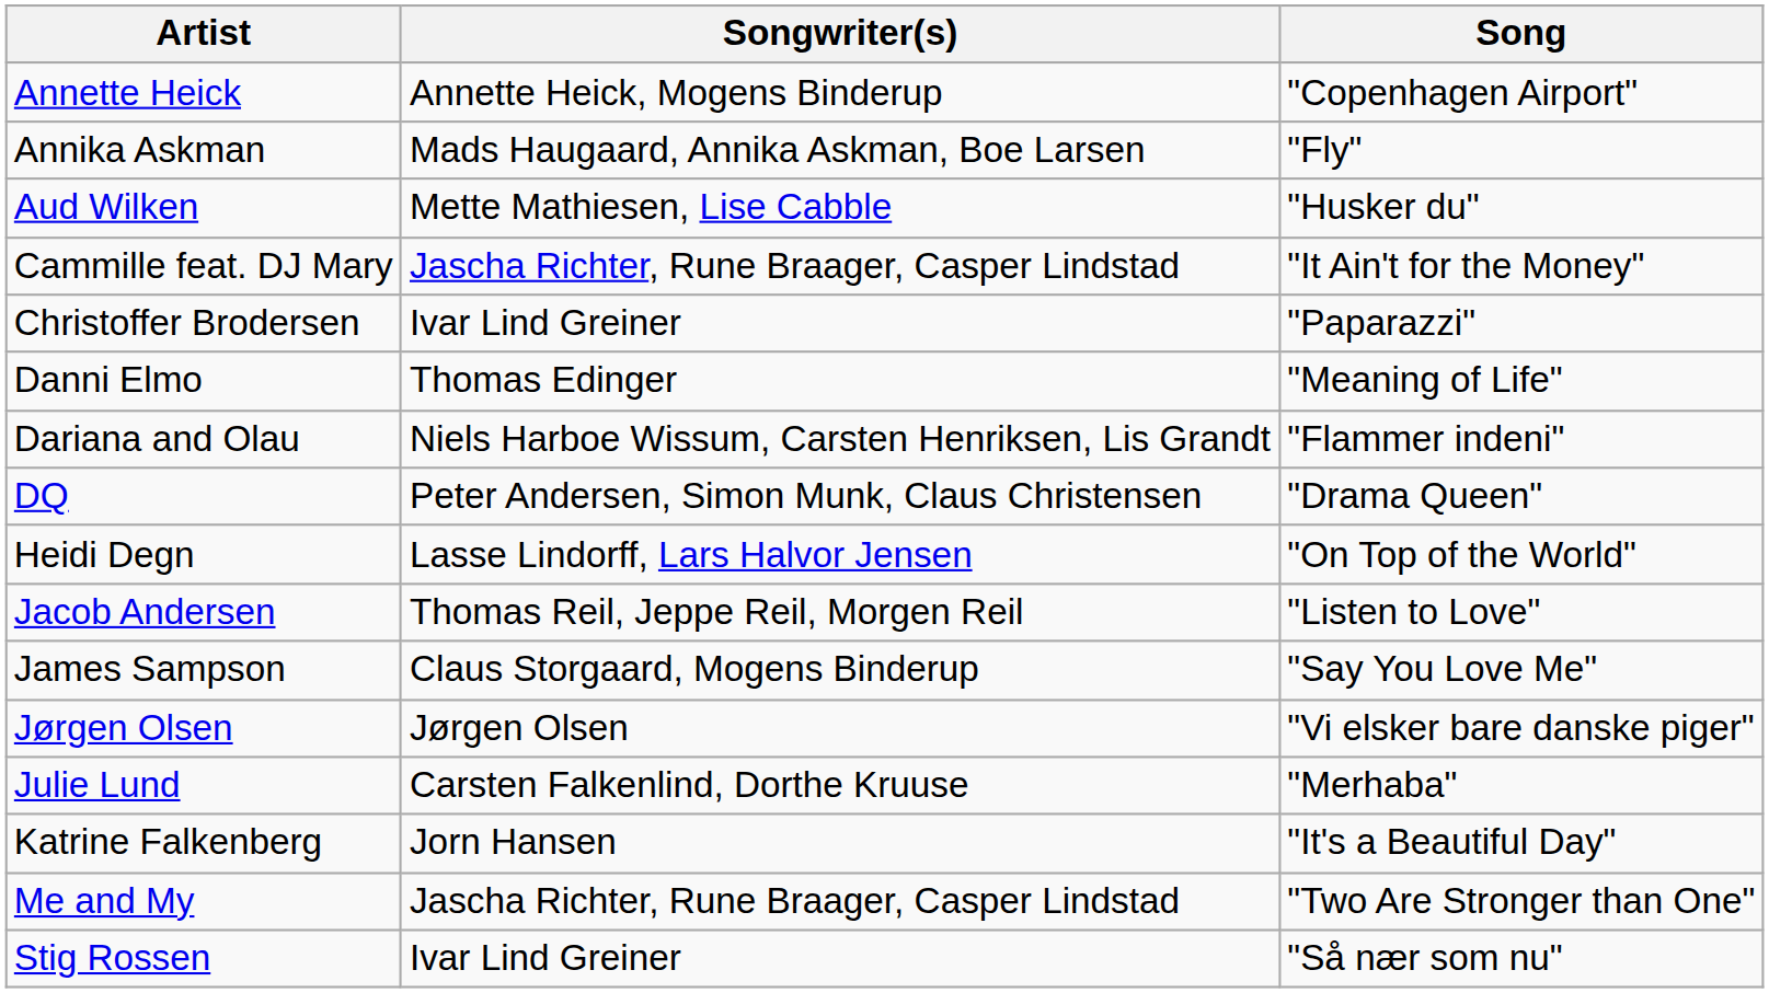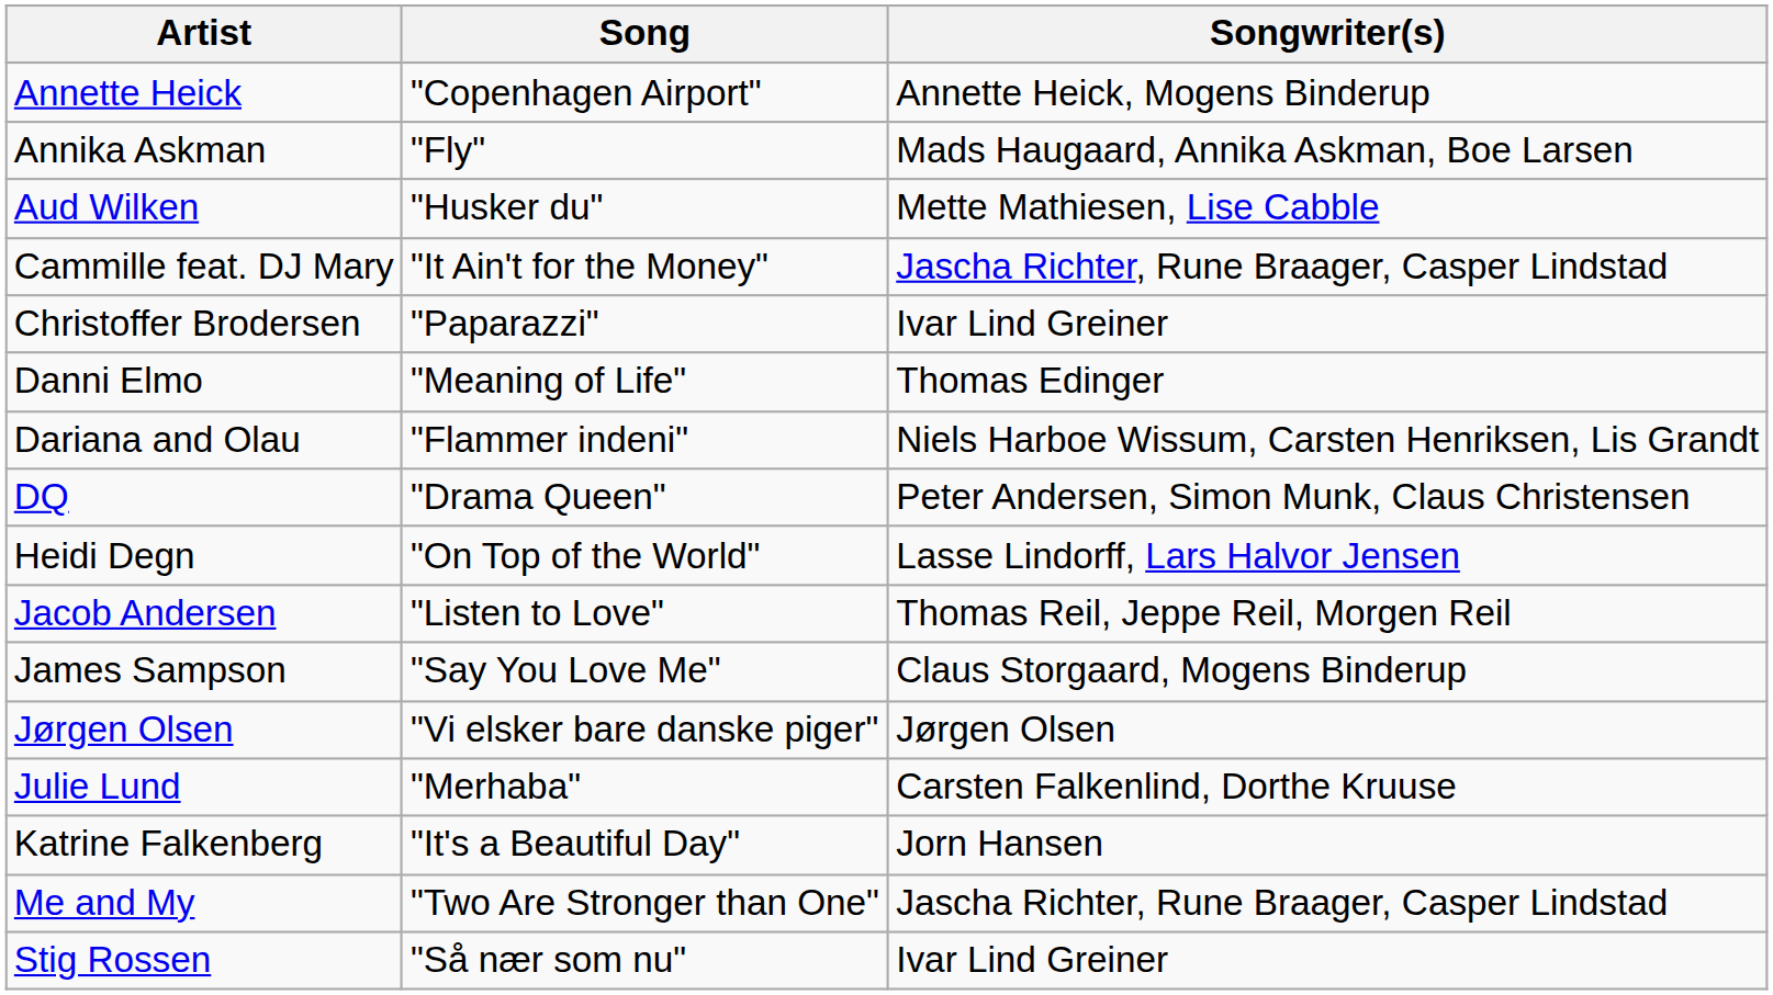 <table class="sortable wikitable" style="margin: 1em auto 1em auto">
 <tr>
 <th>Artist</th>
+<th>Song</th>
 <th>Songwriter(s)</th>
-<th>Song</th>
 </tr>
 <tr>
 <td><a href='#'>Annette Heick</a></td>
+<td>"Copenhagen Airport"</td>
 <td>Annette Heick, Mogens Binderup</td>
-<td>"Copenhagen Airport"</td>
 </tr>
 <tr>
 <td>Annika Askman</td>
+<td>"Fly"</td>
 <td>Mads Haugaard, Annika Askman, Boe Larsen</td>
-<td>"Fly"</td>
 </tr>
 <tr>
 <td><a href='#'>Aud Wilken</a></td>
+<td>"Husker du"</td>
 <td>Mette Mathiesen, <a href='#'>Lise Cabble</a></td>
-<td>"Husker du"</td>
 </tr>
 <tr>
 <td>Cammille feat. DJ Mary</td>
+<td>"It Ain't for the Money"</td>
 <td><a href='#'>Jascha Richter</a>, Rune Braager, Casper Lindstad</td>
-<td>"It Ain't for the Money"</td>
 </tr>
 <tr>
 <td>Christoffer Brodersen</td>
+<td>"Paparazzi"</td>
 <td>Ivar Lind Greiner</td>
-<td>"Paparazzi"</td>
 </tr>
 <tr>
 <td>Danni Elmo</td>
+<td>"Meaning of Life"</td>
 <td>Thomas Edinger</td>
-<td>"Meaning of Life"</td>
 </tr>
 <tr>
 <td>Dariana and Olau</td>
+<td>"Flammer indeni"</td>
 <td>Niels Harboe Wissum, Carsten Henriksen, Lis Grandt</td>
-<td>"Flammer indeni"</td>
 </tr>
 <tr>
 <td><a href='#'>DQ</a></td>
+<td>"Drama Queen"</td>
 <td>Peter Andersen, Simon Munk, Claus Christensen</td>
-<td>"Drama Queen"</td>
 </tr>
 <tr>
 <td>Heidi Degn</td>
+<td>"On Top of the World"</td>
 <td>Lasse Lindorff, <a href='#'>Lars Halvor Jensen</a></td>
-<td>"On Top of the World"</td>
 </tr>
 <tr>
 <td><a href='#'>Jacob Andersen</a></td>
+<td>"Listen to Love"</td>
 <td>Thomas Reil, Jeppe Reil, Morgen Reil</td>
-<td>"Listen to Love"</td>
 </tr>
 <tr>
 <td>James Sampson</td>
+<td>"Say You Love Me"</td>
 <td>Claus Storgaard, Mogens Binderup</td>
-<td>"Say You Love Me"</td>
 </tr>
 <tr>
 <td><a href='#'>Jørgen Olsen</a></td>
+<td>"Vi elsker bare danske piger"</td>
 <td>Jørgen Olsen</td>
-<td>"Vi elsker bare danske piger"</td>
 </tr>
 <tr>
 <td><a href='#'>Julie Lund</a></td>
+<td>"Merhaba"</td>
 <td>Carsten Falkenlind, Dorthe Kruuse</td>
-<td>"Merhaba"</td>
 </tr>
 <tr>
 <td>Katrine Falkenberg</td>
+<td>"It's a Beautiful Day"</td>
 <td>Jorn Hansen</td>
-<td>"It's a Beautiful Day"</td>
 </tr>
 <tr>
 <td><a href='#'>Me and My</a></td>
+<td>"Two Are Stronger than One"</td>
 <td>Jascha Richter, Rune Braager, Casper Lindstad</td>
-<td>"Two Are Stronger than One"</td>
 </tr>
 <tr>
 <td><a href='#'>Stig Rossen</a></td>
+<td>"Så nær som nu"</td>
 <td>Ivar Lind Greiner</td>
-<td>"Så nær som nu"</td>
 </tr>
 </table>
